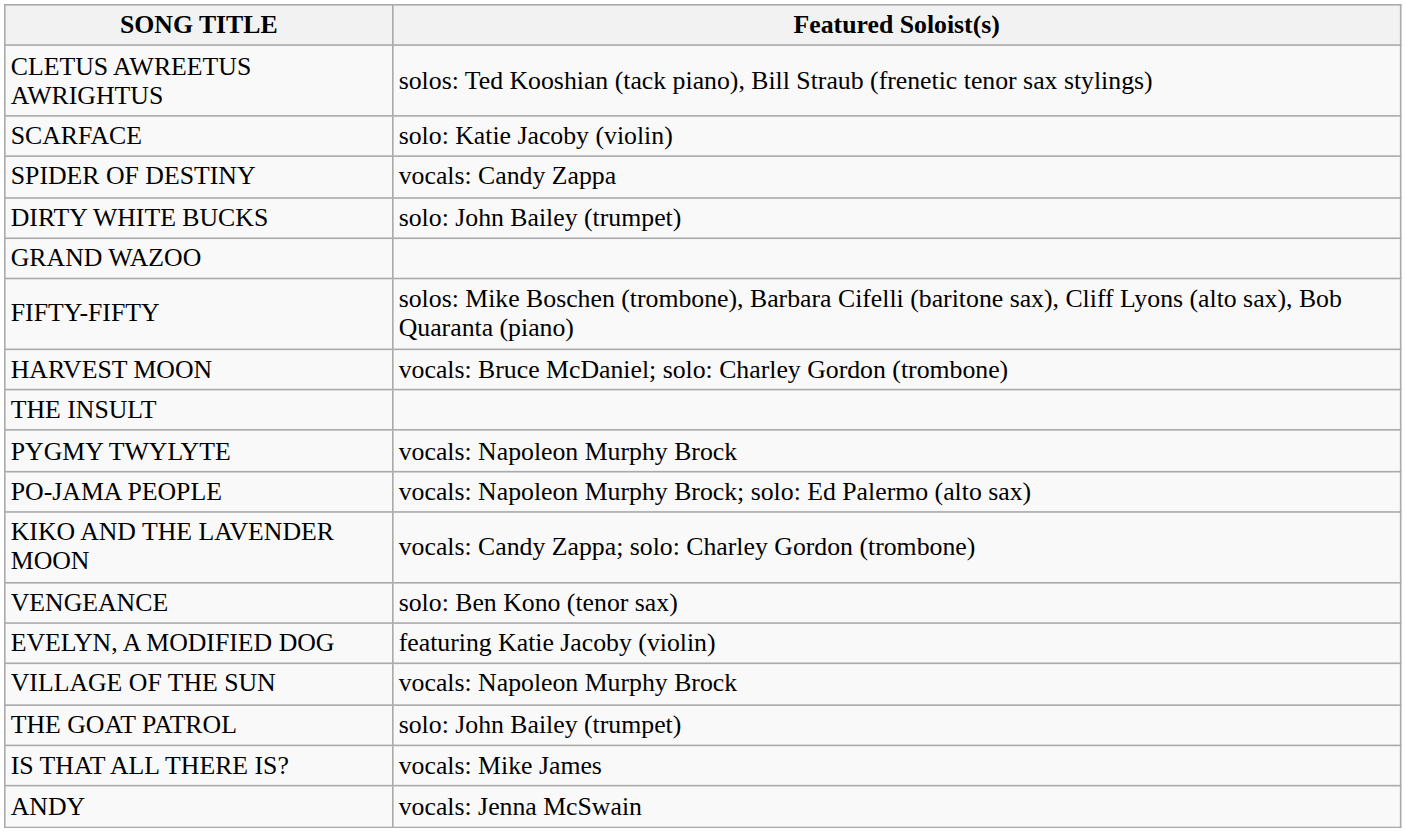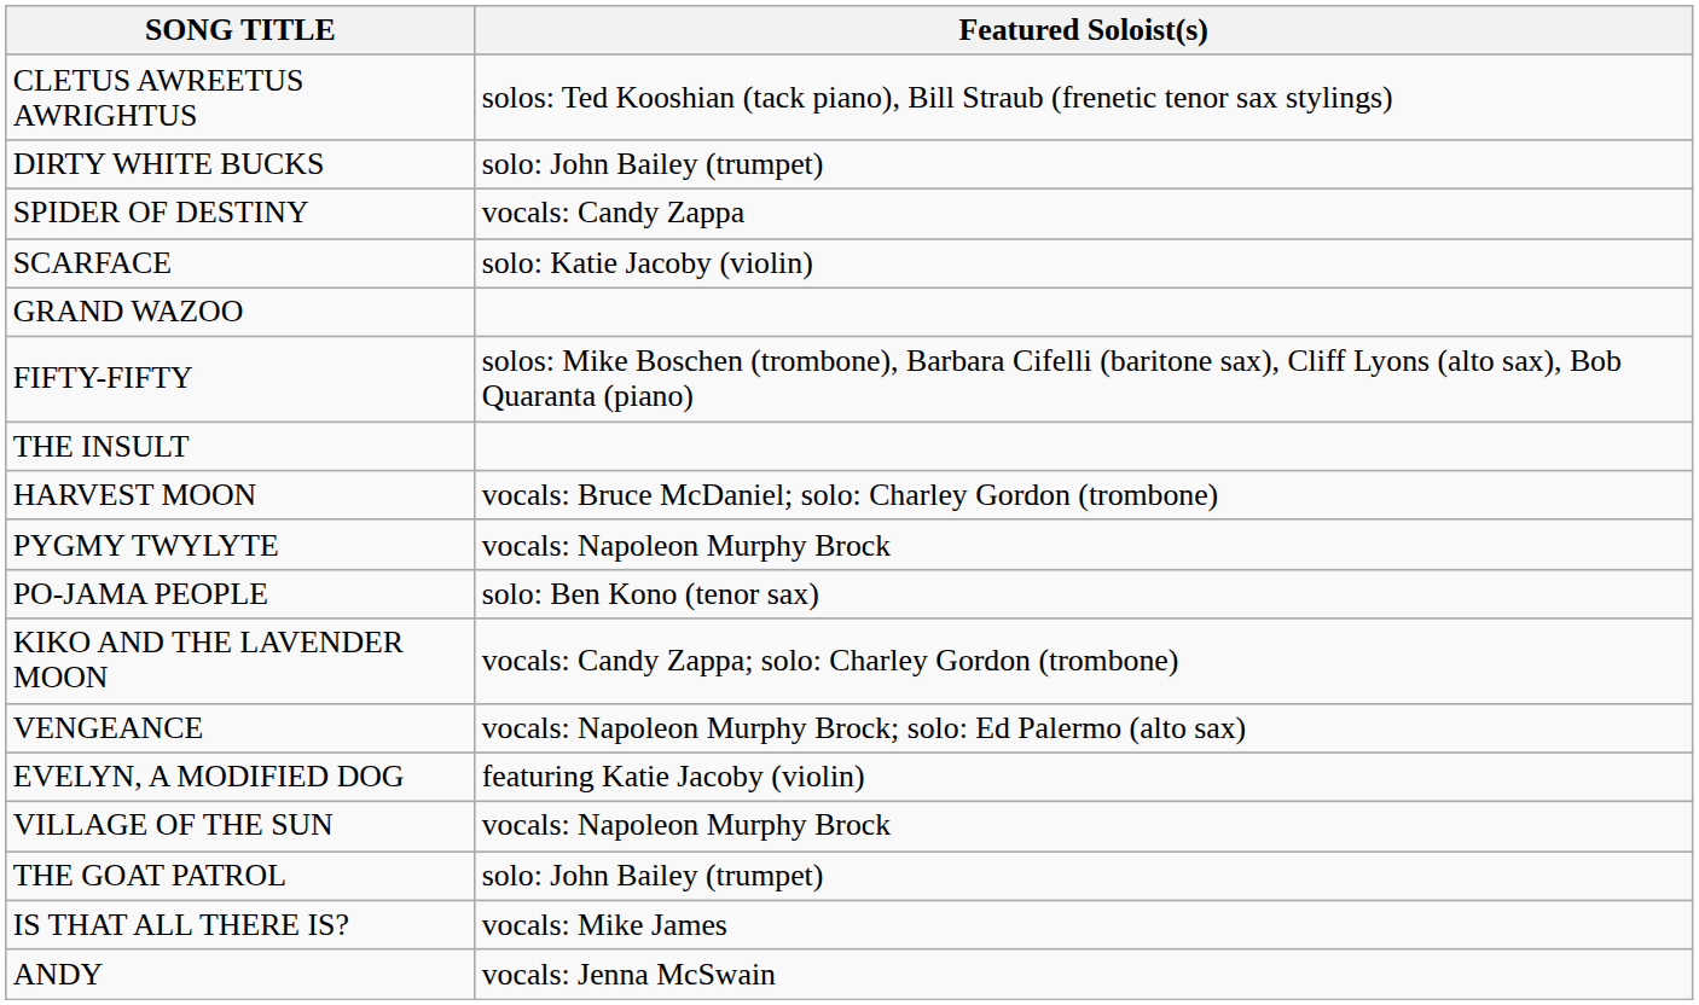 <table class = "wikitable" border = "1">
 <tr>
 <th>SONG TITLE</th>
 <th>Featured Soloist(s)</th>
 </tr>
 <tr>
 <td>CLETUS AWREETUS AWRIGHTUS</td>
 <td>solos: Ted Kooshian (tack piano), Bill Straub (frenetic tenor sax stylings)</td>
 </tr>
 <tr>
-<td>SCARFACE</td>
-<td>solo: Katie Jacoby (violin)</td>
+<td>DIRTY WHITE BUCKS</td>
+<td>solo: John Bailey (trumpet)</td>
 </tr>
 <tr>
 <td>SPIDER OF DESTINY</td>
 <td>vocals: Candy Zappa</td>
 </tr>
 <tr>
-<td>DIRTY WHITE BUCKS</td>
-<td>solo: John Bailey (trumpet)</td>
+<td>SCARFACE</td>
+<td>solo: Katie Jacoby (violin)</td>
 </tr>
 <tr>
 <td>GRAND WAZOO</td>
 <td></td>
 </tr>
 <tr>
 <td>FIFTY-FIFTY</td>
 <td>solos: Mike Boschen (trombone), Barbara Cifelli (baritone sax), Cliff Lyons (alto sax), Bob Quaranta (piano)</td>
 </tr>
 <tr>
+<td>THE INSULT</td>
+<td></td>
+</tr>
+<tr>
 <td>HARVEST MOON</td>
 <td>vocals: Bruce McDaniel; solo: Charley Gordon (trombone)</td>
-</tr>
-<tr>
-<td>THE INSULT</td>
-<td></td>
 </tr>
 <tr>
 <td>PYGMY TWYLYTE</td>
 <td>vocals: Napoleon Murphy Brock</td>
 </tr>
 <tr>
 <td>PO-JAMA PEOPLE</td>
-<td>vocals: Napoleon Murphy Brock; solo: Ed Palermo (alto sax)</td>
+<td>solo: Ben Kono (tenor sax)</td>
 </tr>
 <tr>
 <td>KIKO AND THE LAVENDER MOON</td>
 <td>vocals: Candy Zappa; solo: Charley Gordon (trombone)</td>
 </tr>
 <tr>
 <td>VENGEANCE</td>
-<td>solo: Ben Kono (tenor sax)</td>
+<td>vocals: Napoleon Murphy Brock; solo: Ed Palermo (alto sax)</td>
 </tr>
 <tr>
 <td>EVELYN, A MODIFIED DOG</td>
 <td>featuring Katie Jacoby (violin)</td>
 </tr>
 <tr>
 <td>VILLAGE OF THE SUN</td>
 <td>vocals: Napoleon Murphy Brock</td>
 </tr>
 <tr>
 <td>THE GOAT PATROL</td>
 <td>solo: John Bailey (trumpet)</td>
 </tr>
 <tr>
 <td>IS THAT ALL THERE IS?</td>
 <td>vocals: Mike James</td>
 </tr>
 <tr>
 <td>ANDY</td>
 <td>vocals: Jenna McSwain</td>
 </tr>
 </table>
